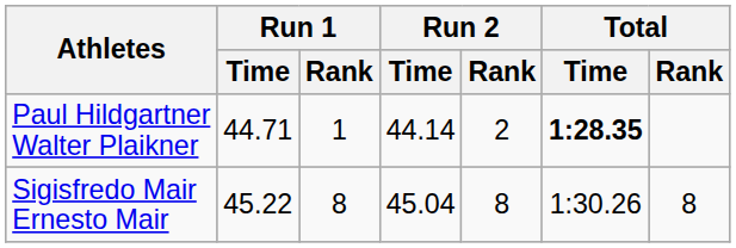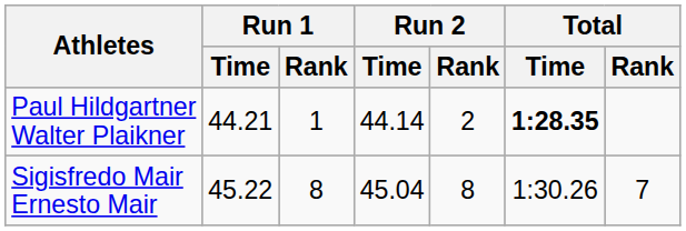 <table class="wikitable" border="1" style="font-size:90%">
 <tr>
 <th rowspan="2">Athletes</th>
 <th colspan="2">Run 1</th>
 <th colspan="2">Run 2</th>
 <th colspan="2">Total</th>
 </tr>
 <tr>
 <th>Time</th>
 <th>Rank</th>
 <th>Time</th>
 <th>Rank</th>
 <th>Time</th>
 <th>Rank</th>
 </tr>
 <tr>
 <td><a href='#'>Paul Hildgartner</a><br><a href='#'>Walter Plaikner</a></td>
-<td align="center">44.71</td>
+<td align="center">44.21</td>
 <td align="center">1</td>
 <td align="center">44.14</td>
 <td align="center">2</td>
 <td align="center"><strong>1:28.35</strong></td>
 <td align="center"></td>
 </tr>
 <tr>
 <td><a href='#'>Sigisfredo Mair</a><br><a href='#'>Ernesto Mair</a></td>
 <td align="center">45.22</td>
 <td align="center">8</td>
 <td align="center">45.04</td>
 <td align="center">8</td>
 <td align="center">1:30.26</td>
-<td align="center">8</td>
+<td align="center">7</td>
 </tr>
 </table>
